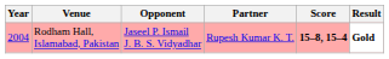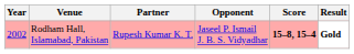 <table class="sortable wikitable" style="font-size: 90%;">
 <tr>
 <th>Year</th>
 <th>Venue</th>
+<th>Partner</th>
 <th>Opponent</th>
-<th>Partner</th>
 <th>Score</th>
 <th>Result</th>
 </tr>
 <tr style="background:#FFAAAA">
-<td align="center"><a href='#'>2004</a></td>
+<td align="center"><a href='#'>2002</a></td>
 <td align="left">Rodham Hall,<br><a href='#'>Islamabad, Pakistan</a></td>
+<td align="left"> <a href='#'>Rupesh Kumar K. T.</a></td>
 <td align="left"> <a href='#'>Jaseel P. Ismail</a> <br>  <a href='#'>J. B. S. Vidyadhar</a></td>
-<td align="left"> <a href='#'>Rupesh Kumar K. T.</a></td>
 <td align="left"><strong>15–8, 15–4</strong></td>
 <td style="text-align:left; background:white"> <strong>Gold</strong></td>
 </tr>
 </table>
